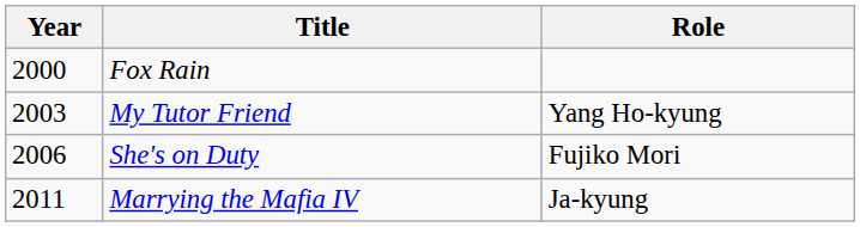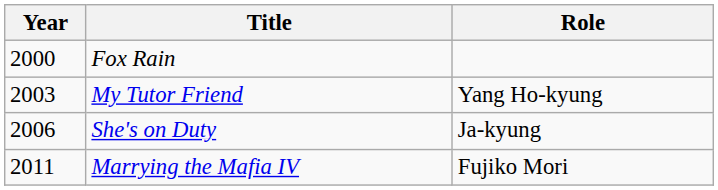 <table class="wikitable" style="width:500px;">
 <tr>
 <th width=50px>Year</th>
 <th>Title</th>
 <th>Role</th>
 </tr>
 <tr>
 <td>2000</td>
 <td><em>Fox Rain</em></td>
 <td></td>
 </tr>
 <tr>
 <td>2003</td>
 <td><em><a href='#'>My Tutor Friend</a></em></td>
 <td>Yang Ho-kyung</td>
 </tr>
 <tr>
 <td>2006</td>
 <td><em><a href='#'>She's on Duty</a></em></td>
-<td>Fujiko Mori</td>
+<td>Ja-kyung</td>
 </tr>
 <tr>
 <td>2011</td>
 <td><em><a href='#'>Marrying the Mafia IV</a></em></td>
-<td>Ja-kyung</td>
+<td>Fujiko Mori</td>
 </tr>
 </table>
